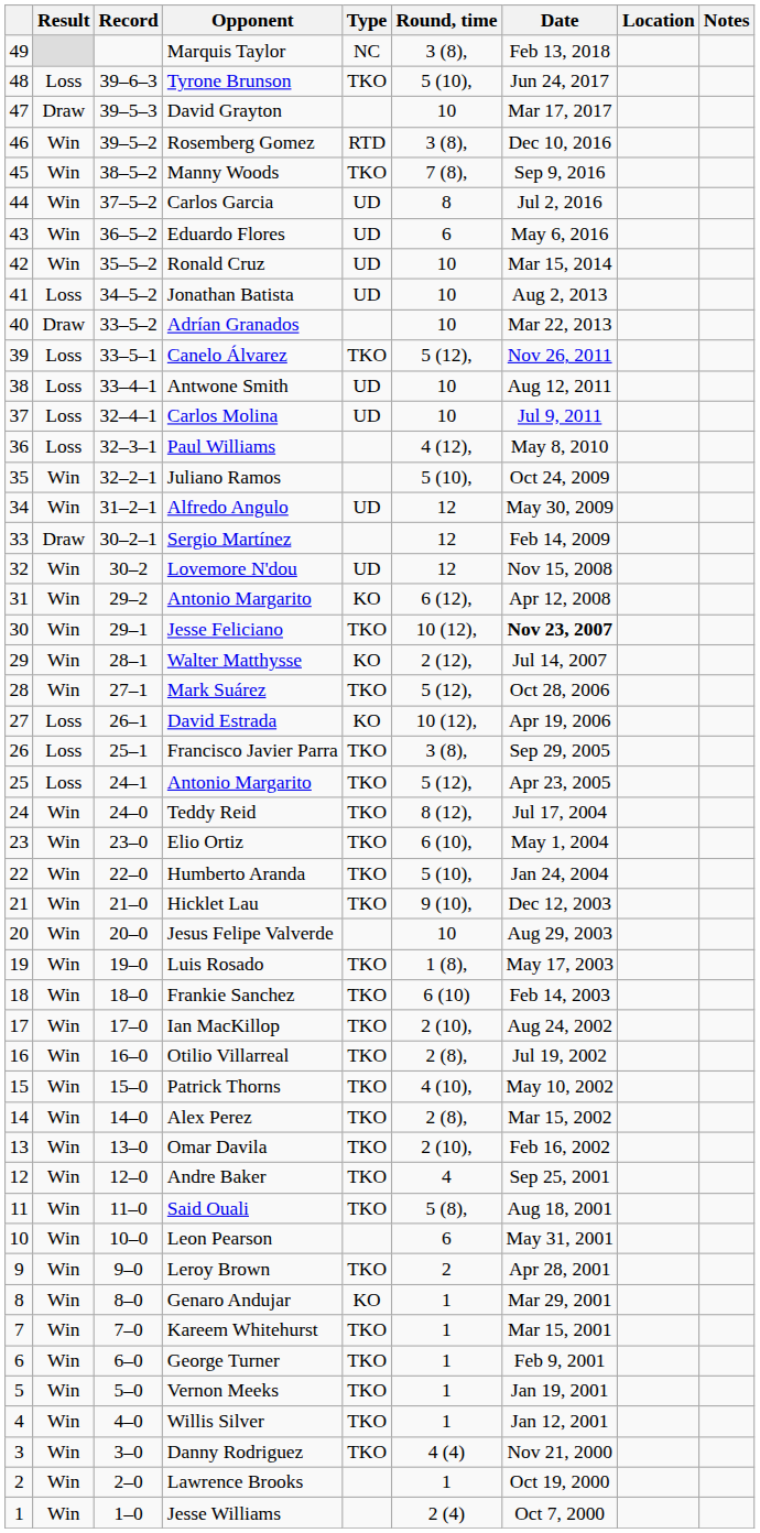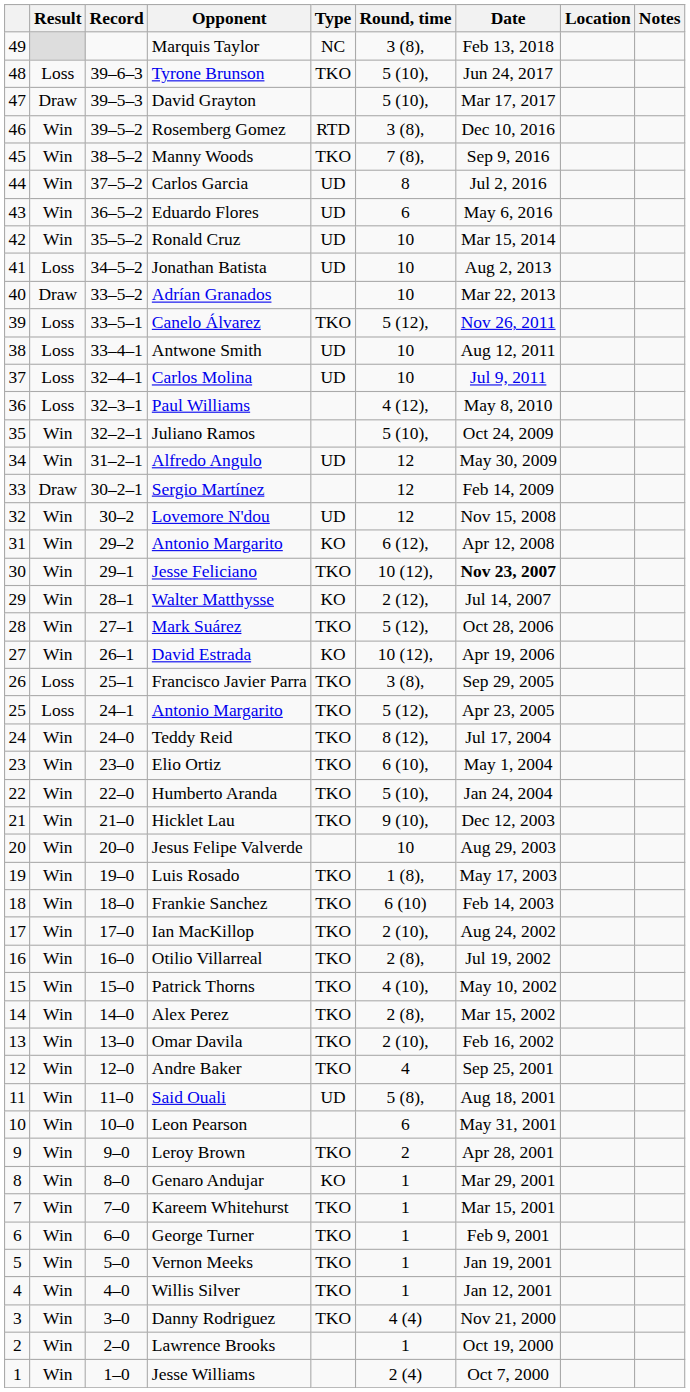 <table class="wikitable" style="text-align:center">
 <tr>
 <th></th>
 <th>Result</th>
 <th>Record</th>
 <th>Opponent</th>
 <th>Type</th>
 <th>Round, time</th>
 <th>Date</th>
 <th>Location</th>
 <th>Notes</th>
 </tr>
 <tr>
 <td>49</td>
 <td style="background:#DDD"></td>
 <td></td>
 <td style="text-align:left;">Marquis Taylor</td>
 <td>NC</td>
 <td>3 (8), </td>
 <td>Feb 13, 2018</td>
 <td style="text-align:left;"></td>
 <td style="text-align:left;"></td>
 </tr>
 <tr>
 <td>48</td>
 <td>Loss</td>
 <td>39–6–3</td>
 <td style="text-align:left;"><a href='#'>Tyrone Brunson</a></td>
 <td>TKO</td>
 <td>5 (10), </td>
 <td>Jun 24, 2017</td>
 <td style="text-align:left;"></td>
 <td style="text-align:left;"></td>
 </tr>
 <tr>
 <td>47</td>
 <td>Draw</td>
 <td>39–5–3</td>
 <td style="text-align:left;">David Grayton</td>
 <td></td>
-<td>10</td>
+<td>5 (10), </td>
 <td>Mar 17, 2017</td>
 <td style="text-align:left;"></td>
 <td style="text-align:left;"></td>
 </tr>
 <tr>
 <td>46</td>
 <td>Win</td>
 <td>39–5–2</td>
 <td style="text-align:left;">Rosemberg Gomez</td>
 <td>RTD</td>
 <td>3 (8), </td>
 <td>Dec 10, 2016</td>
 <td style="text-align:left;"></td>
 <td></td>
 </tr>
 <tr>
 <td>45</td>
 <td>Win</td>
 <td>38–5–2</td>
 <td style="text-align:left;">Manny Woods</td>
 <td>TKO</td>
 <td>7 (8), </td>
 <td>Sep 9, 2016</td>
 <td style="text-align:left;"></td>
 <td style="text-align:left;"></td>
 </tr>
 <tr>
 <td>44</td>
 <td>Win</td>
 <td>37–5–2</td>
 <td style="text-align:left;">Carlos Garcia</td>
 <td>UD</td>
 <td>8</td>
 <td>Jul 2, 2016</td>
 <td style="text-align:left;"></td>
 <td></td>
 </tr>
 <tr>
 <td>43</td>
 <td>Win</td>
 <td>36–5–2</td>
 <td style="text-align:left;">Eduardo Flores</td>
 <td>UD</td>
 <td>6</td>
 <td>May 6, 2016</td>
 <td style="text-align:left;"></td>
 <td></td>
 </tr>
 <tr>
 <td>42</td>
 <td>Win</td>
 <td>35–5–2</td>
 <td style="text-align:left;">Ronald Cruz</td>
 <td>UD</td>
 <td>10</td>
 <td>Mar 15, 2014</td>
 <td style="text-align:left;"></td>
 <td></td>
 </tr>
 <tr>
 <td>41</td>
 <td>Loss</td>
 <td>34–5–2</td>
 <td style="text-align:left;">Jonathan Batista</td>
 <td>UD</td>
 <td>10</td>
 <td>Aug 2, 2013</td>
 <td style="text-align:left;"></td>
 <td></td>
 </tr>
 <tr>
 <td>40</td>
 <td>Draw</td>
 <td>33–5–2</td>
 <td style="text-align:left;"><a href='#'>Adrían Granados</a></td>
 <td></td>
 <td>10</td>
 <td>Mar 22, 2013</td>
 <td style="text-align:left;"></td>
 <td></td>
 </tr>
 <tr>
 <td>39</td>
 <td>Loss</td>
 <td>33–5–1</td>
 <td style="text-align:left;"><a href='#'>Canelo Álvarez</a></td>
 <td>TKO</td>
 <td>5 (12), </td>
 <td><a href='#'>Nov 26, 2011</a></td>
 <td style="text-align:left;"></td>
 <td style="text-align:left;"></td>
 </tr>
 <tr>
 <td>38</td>
 <td>Loss</td>
 <td>33–4–1</td>
 <td style="text-align:left;">Antwone Smith</td>
 <td>UD</td>
 <td>10</td>
 <td>Aug 12, 2011</td>
 <td style="text-align:left;"></td>
 <td></td>
 </tr>
 <tr>
 <td>37</td>
 <td>Loss</td>
 <td>32–4–1</td>
 <td style="text-align:left;"><a href='#'>Carlos Molina</a></td>
 <td>UD</td>
 <td>10</td>
 <td><a href='#'>Jul 9, 2011</a></td>
 <td style="text-align:left;"></td>
 <td></td>
 </tr>
 <tr>
 <td>36</td>
 <td>Loss</td>
 <td>32–3–1</td>
 <td style="text-align:left;"><a href='#'>Paul Williams</a></td>
 <td></td>
 <td>4 (12), </td>
 <td>May 8, 2010</td>
 <td style="text-align:left;"></td>
 <td style="text-align:left;"></td>
 </tr>
 <tr>
 <td>35</td>
 <td>Win</td>
 <td>32–2–1</td>
 <td style="text-align:left;">Juliano Ramos</td>
 <td></td>
 <td>5 (10), </td>
 <td>Oct 24, 2009</td>
 <td style="text-align:left;"></td>
 <td></td>
 </tr>
 <tr>
 <td>34</td>
 <td>Win</td>
 <td>31–2–1</td>
 <td style="text-align:left;"><a href='#'>Alfredo Angulo</a></td>
 <td>UD</td>
 <td>12</td>
 <td>May 30, 2009</td>
 <td style="text-align:left;"></td>
 <td></td>
 </tr>
 <tr>
 <td>33</td>
 <td>Draw</td>
 <td>30–2–1</td>
 <td style="text-align:left;"><a href='#'>Sergio Martínez</a></td>
 <td></td>
 <td>12</td>
 <td>Feb 14, 2009</td>
 <td style="text-align:left;"></td>
 <td style="text-align:left;"></td>
 </tr>
 <tr>
 <td>32</td>
 <td>Win</td>
 <td>30–2</td>
 <td style="text-align:left;"><a href='#'>Lovemore N'dou</a></td>
 <td>UD</td>
 <td>12</td>
 <td>Nov 15, 2008</td>
 <td style="text-align:left;"></td>
 <td></td>
 </tr>
 <tr>
 <td>31</td>
 <td>Win</td>
 <td>29–2</td>
 <td style="text-align:left;"><a href='#'>Antonio Margarito</a></td>
 <td>KO</td>
 <td>6 (12), </td>
 <td>Apr 12, 2008</td>
 <td style="text-align:left;"></td>
 <td style="text-align:left;"></td>
 </tr>
 <tr>
 <td>30</td>
 <td>Win</td>
 <td>29–1</td>
 <td style="text-align:left;"><a href='#'>Jesse Feliciano</a></td>
 <td>TKO</td>
 <td>10 (12), </td>
 <td><strong>Nov 23, 2007</strong></td>
 <td style="text-align:left;"></td>
 <td style="text-align:left;"></td>
 </tr>
 <tr>
 <td>29</td>
 <td>Win</td>
 <td>28–1</td>
 <td style="text-align:left;"><a href='#'>Walter Matthysse</a></td>
 <td>KO</td>
 <td>2 (12), </td>
 <td>Jul 14, 2007</td>
 <td style="text-align:left;"></td>
 <td style="text-align:left;"></td>
 </tr>
 <tr>
 <td>28</td>
 <td>Win</td>
 <td>27–1</td>
 <td style="text-align:left;"><a href='#'>Mark Suárez</a></td>
 <td>TKO</td>
 <td>5 (12), </td>
 <td>Oct 28, 2006</td>
 <td style="text-align:left;"></td>
 <td style="text-align:left;"></td>
 </tr>
 <tr>
 <td>27</td>
-<td>Loss</td>
+<td>Win</td>
 <td>26–1</td>
 <td style="text-align:left;"><a href='#'>David Estrada</a></td>
 <td>KO</td>
 <td>10 (12), </td>
 <td>Apr 19, 2006</td>
 <td style="text-align:left;"></td>
 <td></td>
 </tr>
 <tr>
 <td>26</td>
 <td>Loss</td>
 <td>25–1</td>
 <td style="text-align:left;">Francisco Javier Parra</td>
 <td>TKO</td>
 <td>3 (8), </td>
 <td>Sep 29, 2005</td>
 <td style="text-align:left;"></td>
 <td></td>
 </tr>
 <tr>
 <td>25</td>
 <td>Loss</td>
 <td>24–1</td>
 <td style="text-align:left;"><a href='#'>Antonio Margarito</a></td>
 <td>TKO</td>
 <td>5 (12), </td>
 <td>Apr 23, 2005</td>
 <td style="text-align:left;"></td>
 <td style="text-align:left;"></td>
 </tr>
 <tr>
 <td>24</td>
 <td>Win</td>
 <td>24–0</td>
 <td style="text-align:left;">Teddy Reid</td>
 <td>TKO</td>
 <td>8 (12), </td>
 <td>Jul 17, 2004</td>
 <td style="text-align:left;"></td>
 <td style="text-align:left;"></td>
 </tr>
 <tr>
 <td>23</td>
 <td>Win</td>
 <td>23–0</td>
 <td style="text-align:left;">Elio Ortiz</td>
 <td>TKO</td>
 <td>6 (10), </td>
 <td>May 1, 2004</td>
 <td style="text-align:left;"></td>
 <td></td>
 </tr>
 <tr>
 <td>22</td>
 <td>Win</td>
 <td>22–0</td>
 <td style="text-align:left;">Humberto Aranda</td>
 <td>TKO</td>
 <td>5 (10), </td>
 <td>Jan 24, 2004</td>
 <td style="text-align:left;"></td>
 <td></td>
 </tr>
 <tr>
 <td>21</td>
 <td>Win</td>
 <td>21–0</td>
 <td style="text-align:left;">Hicklet Lau</td>
 <td>TKO</td>
 <td>9 (10), </td>
 <td>Dec 12, 2003</td>
 <td style="text-align:left;"></td>
 <td></td>
 </tr>
 <tr>
 <td>20</td>
 <td>Win</td>
 <td>20–0</td>
 <td style="text-align:left;">Jesus Felipe Valverde</td>
 <td></td>
 <td>10</td>
 <td>Aug 29, 2003</td>
 <td style="text-align:left;"></td>
 <td></td>
 </tr>
 <tr>
 <td>19</td>
 <td>Win</td>
 <td>19–0</td>
 <td style="text-align:left;">Luis Rosado</td>
 <td>TKO</td>
 <td>1 (8), </td>
 <td>May 17, 2003</td>
 <td style="text-align:left;"></td>
 <td></td>
 </tr>
 <tr>
 <td>18</td>
 <td>Win</td>
 <td>18–0</td>
 <td style="text-align:left;">Frankie Sanchez</td>
 <td>TKO</td>
 <td>6 (10)</td>
 <td>Feb 14, 2003</td>
 <td style="text-align:left;"></td>
 <td></td>
 </tr>
 <tr>
 <td>17</td>
 <td>Win</td>
 <td>17–0</td>
 <td style="text-align:left;">Ian MacKillop</td>
 <td>TKO</td>
 <td>2 (10), </td>
 <td>Aug 24, 2002</td>
 <td style="text-align:left;"></td>
 <td></td>
 </tr>
 <tr>
 <td>16</td>
 <td>Win</td>
 <td>16–0</td>
 <td style="text-align:left;">Otilio Villarreal</td>
 <td>TKO</td>
 <td>2 (8), </td>
 <td>Jul 19, 2002</td>
 <td style="text-align:left;"></td>
 <td></td>
 </tr>
 <tr>
 <td>15</td>
 <td>Win</td>
 <td>15–0</td>
 <td style="text-align:left;">Patrick Thorns</td>
 <td>TKO</td>
 <td>4 (10), </td>
 <td>May 10, 2002</td>
 <td style="text-align:left;"></td>
 <td></td>
 </tr>
 <tr>
 <td>14</td>
 <td>Win</td>
 <td>14–0</td>
 <td style="text-align:left;">Alex Perez</td>
 <td>TKO</td>
 <td>2 (8), </td>
 <td>Mar 15, 2002</td>
 <td style="text-align:left;"></td>
 <td></td>
 </tr>
 <tr>
 <td>13</td>
 <td>Win</td>
 <td>13–0</td>
 <td style="text-align:left;">Omar Davila</td>
 <td>TKO</td>
 <td>2 (10), </td>
 <td>Feb 16, 2002</td>
 <td style="text-align:left;"></td>
 <td style="text-align:left;"></td>
 </tr>
 <tr>
 <td>12</td>
 <td>Win</td>
 <td>12–0</td>
 <td style="text-align:left;">Andre Baker</td>
 <td>TKO</td>
 <td>4</td>
 <td>Sep 25, 2001</td>
 <td style="text-align:left;"></td>
 <td></td>
 </tr>
 <tr>
 <td>11</td>
 <td>Win</td>
 <td>11–0</td>
 <td style="text-align:left;"><a href='#'>Said Ouali</a></td>
-<td>TKO</td>
+<td>UD</td>
 <td>5 (8), </td>
 <td>Aug 18, 2001</td>
 <td style="text-align:left;"></td>
 <td></td>
 </tr>
 <tr>
 <td>10</td>
 <td>Win</td>
 <td>10–0</td>
 <td style="text-align:left;">Leon Pearson</td>
 <td></td>
 <td>6</td>
 <td>May 31, 2001</td>
 <td style="text-align:left;"></td>
 <td></td>
 </tr>
 <tr>
 <td>9</td>
 <td>Win</td>
 <td>9–0</td>
 <td style="text-align:left;">Leroy Brown</td>
 <td>TKO</td>
 <td>2</td>
 <td>Apr 28, 2001</td>
 <td style="text-align:left;"></td>
 <td></td>
 </tr>
 <tr>
 <td>8</td>
 <td>Win</td>
 <td>8–0</td>
 <td style="text-align:left;">Genaro Andujar</td>
 <td>KO</td>
 <td>1</td>
 <td>Mar 29, 2001</td>
 <td style="text-align:left;"></td>
 <td></td>
 </tr>
 <tr>
 <td>7</td>
 <td>Win</td>
 <td>7–0</td>
 <td style="text-align:left;">Kareem Whitehurst</td>
 <td>TKO</td>
 <td>1</td>
 <td>Mar 15, 2001</td>
 <td style="text-align:left;"></td>
 <td></td>
 </tr>
 <tr>
 <td>6</td>
 <td>Win</td>
 <td>6–0</td>
 <td style="text-align:left;">George Turner</td>
 <td>TKO</td>
 <td>1</td>
 <td>Feb 9, 2001</td>
 <td style="text-align:left;"></td>
 <td></td>
 </tr>
 <tr>
 <td>5</td>
 <td>Win</td>
 <td>5–0</td>
 <td style="text-align:left;">Vernon Meeks</td>
 <td>TKO</td>
 <td>1</td>
 <td>Jan 19, 2001</td>
 <td style="text-align:left;"></td>
 <td></td>
 </tr>
 <tr>
 <td>4</td>
 <td>Win</td>
 <td>4–0</td>
 <td style="text-align:left;">Willis Silver</td>
 <td>TKO</td>
 <td>1</td>
 <td>Jan 12, 2001</td>
 <td style="text-align:left;"></td>
 <td></td>
 </tr>
 <tr>
 <td>3</td>
 <td>Win</td>
 <td>3–0</td>
 <td style="text-align:left;">Danny Rodriguez</td>
 <td>TKO</td>
 <td>4 (4)</td>
 <td>Nov 21, 2000</td>
 <td style="text-align:left;"></td>
 <td></td>
 </tr>
 <tr>
 <td>2</td>
 <td>Win</td>
 <td>2–0</td>
 <td style="text-align:left;">Lawrence Brooks</td>
 <td></td>
 <td>1</td>
 <td>Oct 19, 2000</td>
 <td style="text-align:left;"></td>
 <td></td>
 </tr>
 <tr>
 <td>1</td>
 <td>Win</td>
 <td>1–0</td>
 <td style="text-align:left;">Jesse Williams</td>
 <td></td>
 <td>2 (4)</td>
 <td>Oct 7, 2000</td>
 <td style="text-align:left;"></td>
 <td></td>
 </tr>
 </table>
